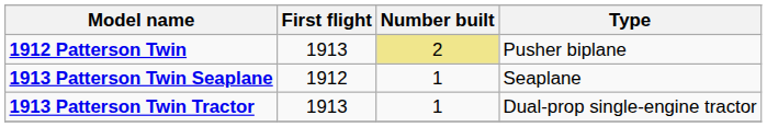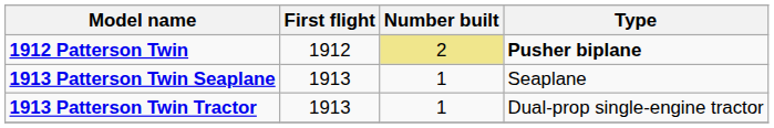 <table class="wikitable" align=center style="font-size:90%;">
 <tr>
 </tr>
 <tr style="background:#efefef;">
 <th>Model name</th>
 <th>First flight</th>
 <th>Number built</th>
 <th>Type</th>
 </tr>
 <tr>
 <td align=left><strong><a href='#'>1912 Patterson Twin</a></strong></td>
-<td align=center>1913</td>
+<td align=center>1912</td>
 <td align=center style="background: khaki;">2</td>
-<td align=left>Pusher biplane</td>
+<td align=left><strong>Pusher biplane</strong></td>
 </tr>
 <tr>
 <td align=left><strong><a href='#'>1913 Patterson Twin Seaplane</a></strong></td>
-<td align=center>1912</td>
+<td align=center>1913</td>
 <td align=center>1</td>
 <td align=left>Seaplane</td>
 </tr>
 <tr>
 <td align=left><strong><a href='#'>1913 Patterson Twin Tractor</a></strong></td>
 <td align=center>1913</td>
 <td align=center>1</td>
 <td align=left>Dual-prop single-engine tractor</td>
 </tr>
 <tr>
 </tr>
 </table>
